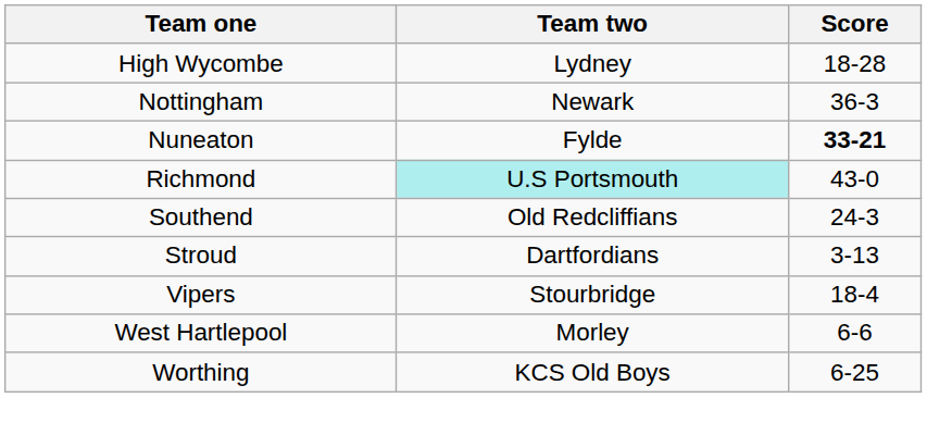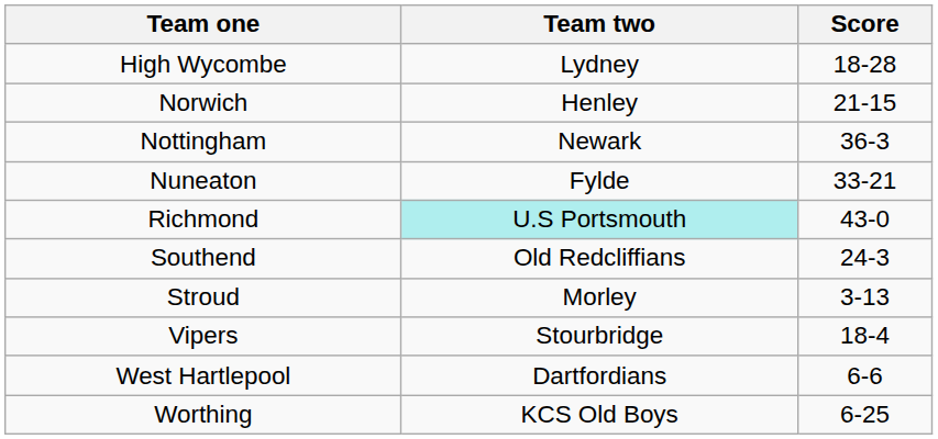 <table class="wikitable" style="text-align: center">
 <tr>
 <th width=250>Team one</th>
 <th width=250>Team two</th>
 <th width=80>Score</th>
 </tr>
 <tr>
 <td>High Wycombe</td>
 <td>Lydney</td>
 <td>18-28</td>
 </tr>
 <tr>
+<td>Norwich</td>
+<td>Henley</td>
+<td>21-15</td>
+</tr>
+<tr>
 <td>Nottingham</td>
 <td>Newark</td>
 <td>36-3</td>
 </tr>
 <tr>
 <td>Nuneaton</td>
 <td>Fylde</td>
-<td><strong>33-21</strong></td>
+<td>33-21</td>
 </tr>
 <tr>
 <td>Richmond</td>
 <td style="background: paleturquoise;">U.S Portsmouth</td>
 <td>43-0</td>
 </tr>
 <tr>
 <td>Southend</td>
 <td>Old Redcliffians</td>
 <td>24-3</td>
 </tr>
 <tr>
 <td>Stroud</td>
-<td>Dartfordians</td>
+<td>Morley</td>
 <td>3-13</td>
 </tr>
 <tr>
 <td>Vipers</td>
 <td>Stourbridge</td>
 <td>18-4</td>
 </tr>
 <tr>
 <td>West Hartlepool</td>
-<td>Morley</td>
+<td>Dartfordians</td>
 <td>6-6</td>
 </tr>
 <tr>
 <td>Worthing</td>
 <td>KCS Old Boys</td>
 <td>6-25</td>
 </tr>
 </table>
